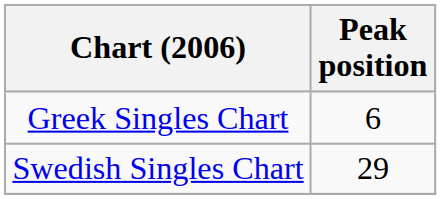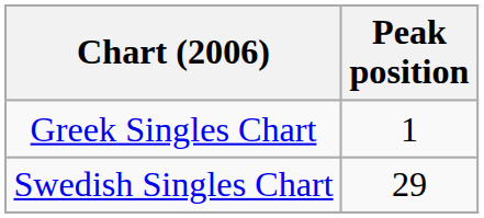 <table class="wikitable sortable">
 <tr>
 <th align="left">Chart (2006)</th>
 <th align="left">Peak<br>position</th>
 </tr>
 <tr>
 <td align="center"><a href='#'>Greek Singles Chart</a></td>
-<td align="center">6</td>
+<td align="center">1</td>
 </tr>
 <tr>
 <td align="center"><a href='#'>Swedish Singles Chart</a></td>
 <td align="center">29</td>
 </tr>
 <tr>
 </tr>
 </table>
